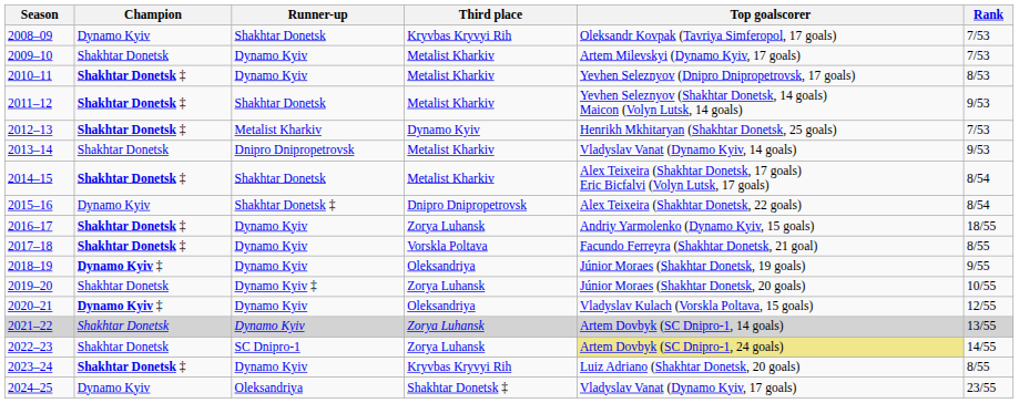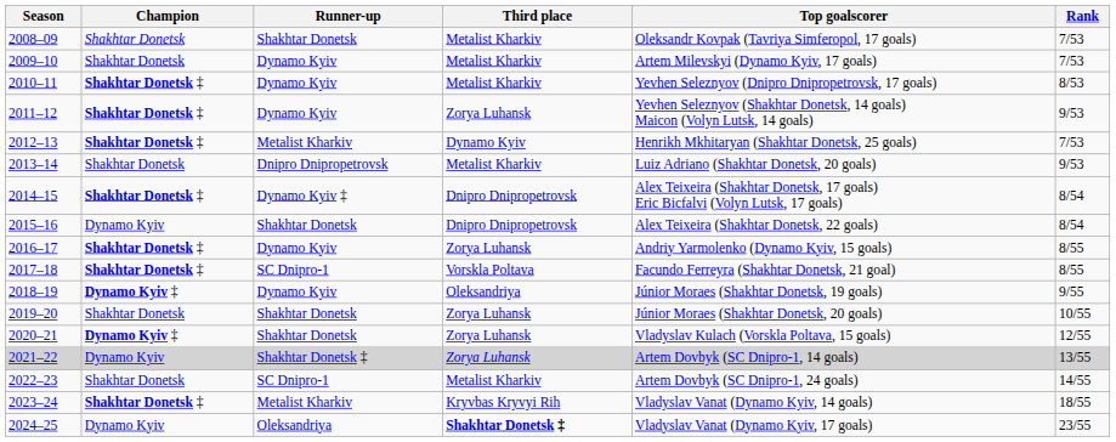 <table class="wikitable" width=100%>
 <tr>
 <th>Season</th>
 <th>Champion</th>
 <th>Runner-up</th>
 <th>Third place</th>
 <th>Top goalscorer</th>
 <th><a href='#'>Rank</a></th>
 </tr>
 <tr>
 <td><a href='#'>2008–09</a></td>
-<td><a href='#'>Dynamo Kyiv</a></td>
+<td><em><a href='#'>Shakhtar Donetsk</a></em></td>
 <td><a href='#'>Shakhtar Donetsk</a></td>
-<td><a href='#'>Kryvbas Kryvyi Rih</a></td>
+<td><a href='#'>Metalist Kharkiv</a></td>
 <td> <a href='#'>Oleksandr Kovpak</a> (<a href='#'>Tavriya Simferopol</a>, 17 goals)</td>
 <td>7/53</td>
 </tr>
 <tr>
 <td><a href='#'>2009–10</a></td>
 <td><a href='#'>Shakhtar Donetsk</a></td>
 <td><a href='#'>Dynamo Kyiv</a></td>
 <td><a href='#'>Metalist Kharkiv</a></td>
 <td> <a href='#'>Artem Milevskyi</a> (<a href='#'>Dynamo Kyiv</a>, 17 goals)</td>
 <td>7/53</td>
 </tr>
 <tr>
 <td><a href='#'>2010–11</a></td>
 <td><strong><a href='#'>Shakhtar Donetsk</a></strong> ‡</td>
 <td><a href='#'>Dynamo Kyiv</a></td>
 <td><a href='#'>Metalist Kharkiv</a></td>
 <td> <a href='#'>Yevhen Seleznyov</a> (<a href='#'>Dnipro Dnipropetrovsk</a>, 17 goals)</td>
 <td>8/53</td>
 </tr>
 <tr>
 <td><a href='#'>2011–12</a></td>
 <td><strong><a href='#'>Shakhtar Donetsk</a></strong> ‡</td>
-<td><a href='#'>Shakhtar Donetsk</a></td>
-<td><a href='#'>Metalist Kharkiv</a></td>
+<td><a href='#'>Dynamo Kyiv</a></td>
+<td><a href='#'>Zorya Luhansk</a></td>
 <td> <a href='#'>Yevhen Seleznyov</a> (<a href='#'>Shakhtar Donetsk</a>, 14 goals)<br> <a href='#'>Maicon</a> (<a href='#'>Volyn Lutsk</a>, 14 goals)</td>
 <td>9/53</td>
 </tr>
 <tr>
 <td><a href='#'>2012–13</a></td>
 <td><strong><a href='#'>Shakhtar Donetsk</a></strong> ‡</td>
 <td><a href='#'>Metalist Kharkiv</a></td>
 <td><a href='#'>Dynamo Kyiv</a></td>
 <td> <a href='#'>Henrikh Mkhitaryan</a> (<a href='#'>Shakhtar Donetsk</a>, 25 goals)</td>
 <td>7/53</td>
 </tr>
 <tr>
 <td><a href='#'>2013–14</a></td>
 <td><a href='#'>Shakhtar Donetsk</a></td>
 <td><a href='#'>Dnipro Dnipropetrovsk</a></td>
 <td><a href='#'>Metalist Kharkiv</a></td>
-<td> <a href='#'>Vladyslav Vanat</a> (<a href='#'>Dynamo Kyiv</a>, 14 goals)</td>
+<td> <a href='#'>Luiz Adriano</a> (<a href='#'>Shakhtar Donetsk</a>, 20 goals)</td>
 <td>9/53</td>
 </tr>
 <tr>
 <td><a href='#'>2014–15</a></td>
 <td><strong><a href='#'>Shakhtar Donetsk</a></strong> ‡</td>
-<td><a href='#'>Shakhtar Donetsk</a></td>
-<td><a href='#'>Metalist Kharkiv</a></td>
+<td><a href='#'>Dynamo Kyiv</a> ‡</td>
+<td><a href='#'>Dnipro Dnipropetrovsk</a></td>
 <td> <a href='#'>Alex Teixeira</a> (<a href='#'>Shakhtar Donetsk</a>, 17 goals)<br> <a href='#'>Eric Bicfalvi</a> (<a href='#'>Volyn Lutsk</a>, 17 goals)</td>
 <td>8/54</td>
 </tr>
 <tr>
 <td><a href='#'>2015–16</a></td>
 <td><a href='#'>Dynamo Kyiv</a></td>
-<td><a href='#'>Shakhtar Donetsk</a> ‡</td>
+<td><a href='#'>Shakhtar Donetsk</a></td>
 <td><a href='#'>Dnipro Dnipropetrovsk</a></td>
 <td> <a href='#'>Alex Teixeira</a> (<a href='#'>Shakhtar Donetsk</a>, 22 goals)<br></td>
 <td>8/54</td>
 </tr>
 <tr>
 <td><a href='#'>2016–17</a></td>
 <td><strong><a href='#'>Shakhtar Donetsk</a></strong> ‡</td>
 <td><a href='#'>Dynamo Kyiv</a></td>
 <td><a href='#'>Zorya Luhansk</a></td>
 <td> <a href='#'>Andriy Yarmolenko</a> (<a href='#'>Dynamo Kyiv</a>, 15 goals)</td>
-<td>18/55</td>
+<td>8/55</td>
 </tr>
 <tr>
 <td><a href='#'>2017–18</a></td>
 <td><strong><a href='#'>Shakhtar Donetsk</a></strong> ‡</td>
-<td><a href='#'>Dynamo Kyiv</a></td>
+<td><a href='#'>SC Dnipro-1</a></td>
 <td><a href='#'>Vorskla Poltava</a></td>
 <td> <a href='#'>Facundo Ferreyra</a> (<a href='#'>Shakhtar Donetsk</a>, 21 goal)</td>
 <td>8/55</td>
 </tr>
 <tr>
 <td><a href='#'>2018–19</a></td>
 <td><strong><a href='#'>Dynamo Kyiv</a></strong> ‡</td>
 <td><a href='#'>Dynamo Kyiv</a></td>
 <td><a href='#'>Oleksandriya</a></td>
 <td> <a href='#'>Júnior Moraes</a> (<a href='#'>Shakhtar Donetsk</a>, 19 goals)</td>
 <td>9/55</td>
 </tr>
 <tr>
 <td><a href='#'>2019–20</a></td>
 <td><a href='#'>Shakhtar Donetsk</a></td>
-<td><a href='#'>Dynamo Kyiv</a> ‡</td>
+<td><a href='#'>Shakhtar Donetsk</a></td>
 <td><a href='#'>Zorya Luhansk</a></td>
 <td> <a href='#'>Júnior Moraes</a> (<a href='#'>Shakhtar Donetsk</a>, 20 goals)</td>
 <td>10/55</td>
 </tr>
 <tr>
 <td><a href='#'>2020–21</a></td>
 <td><strong><a href='#'>Dynamo Kyiv</a></strong> ‡</td>
-<td><a href='#'>Dynamo Kyiv</a></td>
-<td><a href='#'>Oleksandriya</a></td>
+<td><a href='#'>Shakhtar Donetsk</a></td>
+<td><a href='#'>Zorya Luhansk</a></td>
 <td> <a href='#'>Vladyslav Kulach</a> (<a href='#'>Vorskla Poltava</a>, 15 goals)</td>
 <td>12/55</td>
 </tr>
 <tr bgcolor=lightgrey>
 <td><a href='#'>2021–22</a></td>
-<td><em><a href='#'>Shakhtar Donetsk</a></em></td>
-<td><em><a href='#'>Dynamo Kyiv</a></em></td>
+<td><a href='#'>Dynamo Kyiv</a></td>
+<td><a href='#'>Shakhtar Donetsk</a> ‡</td>
 <td><em><a href='#'>Zorya Luhansk</a></em></td>
 <td> <a href='#'>Artem Dovbyk</a> (<a href='#'>SC Dnipro-1</a>, 14 goals)</td>
 <td>13/55</td>
 </tr>
 <tr>
 <td><a href='#'>2022–23</a></td>
 <td><a href='#'>Shakhtar Donetsk</a></td>
 <td><a href='#'>SC Dnipro-1</a></td>
-<td><a href='#'>Zorya Luhansk</a></td>
-<td style="background: khaki;"> <a href='#'>Artem Dovbyk</a> (<a href='#'>SC Dnipro-1</a>, 24 goals)</td>
+<td><a href='#'>Metalist Kharkiv</a></td>
+<td> <a href='#'>Artem Dovbyk</a> (<a href='#'>SC Dnipro-1</a>, 24 goals)</td>
 <td>14/55</td>
 </tr>
 <tr>
 <td><a href='#'>2023–24</a></td>
 <td><strong><a href='#'>Shakhtar Donetsk</a></strong> ‡</td>
-<td><a href='#'>Dynamo Kyiv</a></td>
+<td><a href='#'>Metalist Kharkiv</a></td>
 <td><a href='#'>Kryvbas Kryvyi Rih</a></td>
-<td> <a href='#'>Luiz Adriano</a> (<a href='#'>Shakhtar Donetsk</a>, 20 goals)</td>
-<td>8/55</td>
+<td> <a href='#'>Vladyslav Vanat</a> (<a href='#'>Dynamo Kyiv</a>, 14 goals)</td>
+<td>18/55</td>
 </tr>
 <tr>
 <td><a href='#'>2024–25</a></td>
 <td><a href='#'>Dynamo Kyiv</a></td>
 <td><a href='#'>Oleksandriya</a></td>
-<td><a href='#'>Shakhtar Donetsk</a> ‡</td>
+<td><strong><a href='#'>Shakhtar Donetsk</a> ‡</strong></td>
 <td> <a href='#'>Vladyslav Vanat</a> (<a href='#'>Dynamo Kyiv</a>, 17 goals)</td>
 <td>23/55</td>
 </tr>
 </table>
